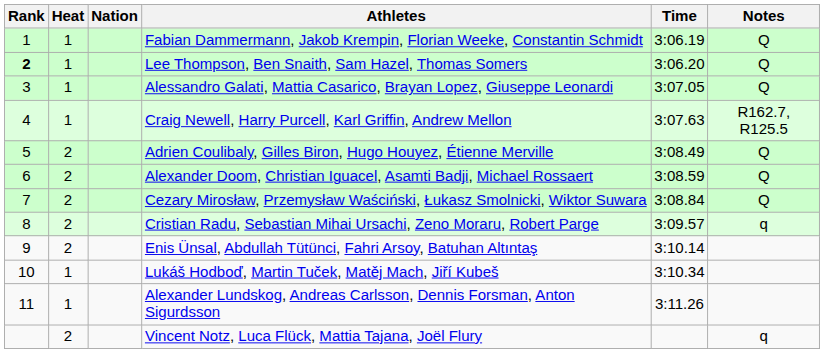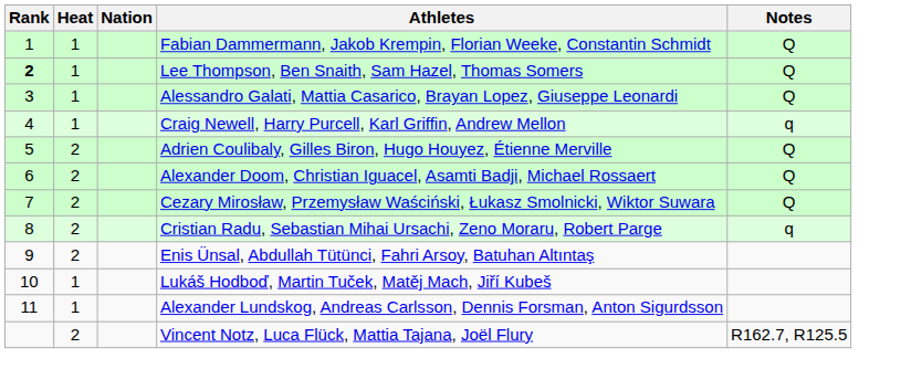 <table class="wikitable sortable" style="text-align:center">
 <tr>
 <th>Rank</th>
 <th>Heat</th>
 <th>Nation</th>
 <th>Athletes</th>
-<th>Time</th>
 <th>Notes</th>
 </tr>
 <tr bgcolor=ccffcc>
 <td>1</td>
 <td>1</td>
 <td align=left></td>
 <td align=left><a href='#'>Fabian Dammermann</a>, <a href='#'>Jakob Krempin</a>, <a href='#'>Florian Weeke</a>, <a href='#'>Constantin Schmidt</a></td>
-<td>3:06.19</td>
 <td>Q</td>
 </tr>
 <tr bgcolor=ccffcc>
 <td><strong>2</strong></td>
 <td>1</td>
 <td align=left></td>
 <td align=left><a href='#'>Lee Thompson</a>, <a href='#'>Ben Snaith</a>, <a href='#'>Sam Hazel</a>, <a href='#'>Thomas Somers</a></td>
-<td>3:06.20</td>
 <td>Q</td>
 </tr>
 <tr bgcolor=ccffcc>
 <td>3</td>
 <td>1</td>
 <td align=left></td>
 <td align=left><a href='#'>Alessandro Galati</a>, <a href='#'>Mattia Casarico</a>, <a href='#'>Brayan Lopez</a>, <a href='#'>Giuseppe Leonardi</a></td>
-<td>3:07.05</td>
 <td>Q</td>
 </tr>
 <tr bgcolor=ddffdd>
 <td>4</td>
 <td>1</td>
 <td align=left></td>
 <td align=left><a href='#'>Craig Newell</a>, <a href='#'>Harry Purcell</a>, <a href='#'>Karl Griffin</a>, <a href='#'>Andrew Mellon</a></td>
-<td>3:07.63</td>
-<td>R162.7, R125.5</td>
+<td>q</td>
 </tr>
 <tr bgcolor=ccffcc>
 <td>5</td>
 <td>2</td>
 <td align=left></td>
 <td align=left><a href='#'>Adrien Coulibaly</a>, <a href='#'>Gilles Biron</a>, <a href='#'>Hugo Houyez</a>, <a href='#'>Étienne Merville</a></td>
-<td>3:08.49</td>
 <td>Q</td>
 </tr>
 <tr bgcolor=ccffcc>
 <td>6</td>
 <td>2</td>
 <td align=left></td>
 <td align=left><a href='#'>Alexander Doom</a>, <a href='#'>Christian Iguacel</a>, <a href='#'>Asamti Badji</a>, <a href='#'>Michael Rossaert</a></td>
-<td>3:08.59</td>
 <td>Q</td>
 </tr>
 <tr bgcolor=ccffcc>
 <td>7</td>
 <td>2</td>
 <td align=left></td>
 <td align=left><a href='#'>Cezary Mirosław</a>,  <a href='#'>Przemysław Waściński</a>, <a href='#'>Łukasz Smolnicki</a>, <a href='#'>Wiktor Suwara</a></td>
-<td>3:08.84</td>
 <td>Q</td>
 </tr>
 <tr bgcolor=ddffdd>
 <td>8</td>
 <td>2</td>
 <td align=left></td>
 <td align=left><a href='#'>Cristian Radu</a>, <a href='#'>Sebastian Mihai Ursachi</a>, <a href='#'>Zeno Moraru</a>, <a href='#'>Robert Parge</a></td>
-<td>3:09.57</td>
 <td>q</td>
 </tr>
 <tr>
 <td>9</td>
 <td>2</td>
 <td align=left></td>
 <td align=left><a href='#'>Enis Ünsal</a>, <a href='#'>Abdullah Tütünci</a>, <a href='#'>Fahri Arsoy</a>, <a href='#'>Batuhan Altıntaş</a></td>
-<td>3:10.14</td>
 <td></td>
 </tr>
 <tr>
 <td>10</td>
 <td>1</td>
 <td align=left></td>
 <td align=left><a href='#'>Lukáš Hodboď</a>, <a href='#'>Martin Tuček</a>, <a href='#'>Matěj Mach</a>, <a href='#'>Jiří Kubeš</a></td>
-<td>3:10.34</td>
 <td></td>
 </tr>
 <tr>
 <td>11</td>
 <td>1</td>
 <td align=left></td>
 <td align=left><a href='#'>Alexander Lundskog</a>, <a href='#'>Andreas Carlsson</a>, <a href='#'>Dennis Forsman</a>, <a href='#'>Anton Sigurdsson</a></td>
-<td>3:11.26</td>
 <td></td>
 </tr>
 <tr>
 <td></td>
 <td>2</td>
 <td align=left></td>
 <td align=left><a href='#'>Vincent Notz</a>, <a href='#'>Luca Flück</a>, <a href='#'>Mattia Tajana</a>, <a href='#'>Joël Flury</a></td>
-<td></td>
-<td>q</td>
+<td>R162.7, R125.5</td>
 </tr>
 </table>
